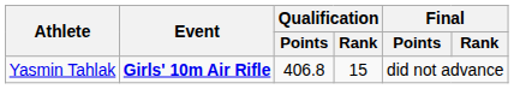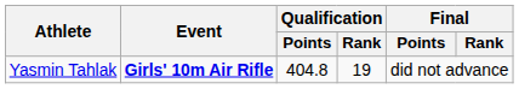 <table class="wikitable" style="font-size:90%;">
 <tr>
 <th rowspan=2>Athlete</th>
 <th rowspan=2>Event</th>
 <th colspan=2>Qualification</th>
 <th colspan=2>Final</th>
 </tr>
 <tr style="font-size:95%">
 <th>Points</th>
 <th>Rank</th>
 <th>Points</th>
 <th>Rank</th>
 </tr>
 <tr align=center>
 <td align=left><a href='#'>Yasmin Tahlak</a></td>
 <td align=left><strong><a href='#'>Girls' 10m Air Rifle</a></strong></td>
-<td>406.8</td>
-<td>15</td>
+<td>404.8</td>
+<td>19</td>
 <td colspan=2>did not advance</td>
 </tr>
 </table>
